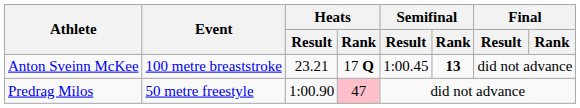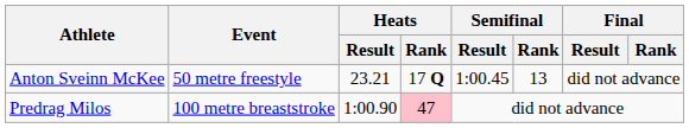 <table class="wikitable" border="1" style="font-size:90%; text-align:center">
 <tr>
 <th rowspan="2">Athlete</th>
 <th rowspan="2">Event</th>
 <th colspan="2">Heats</th>
 <th colspan="2">Semifinal</th>
 <th colspan="2">Final</th>
 </tr>
 <tr>
 <th>Result</th>
 <th>Rank</th>
 <th>Result</th>
 <th>Rank</th>
 <th>Result</th>
 <th>Rank</th>
 </tr>
 <tr>
 <td align="left"><a href='#'>Anton Sveinn McKee</a></td>
-<td align="left"><a href='#'>100 metre breaststroke</a></td>
+<td align="left"><a href='#'>50 metre freestyle</a></td>
 <td>23.21</td>
 <td>17 <strong>Q</strong></td>
 <td>1:00.45</td>
-<td><strong>13</strong></td>
+<td>13</td>
 <td colspan=2>did not advance</td>
 </tr>
 <tr>
 <td align="left"><a href='#'>Predrag Milos</a></td>
-<td align="left"><a href='#'>50 metre freestyle</a></td>
+<td align="left"><a href='#'>100 metre breaststroke</a></td>
 <td>1:00.90</td>
 <td style="background: pink;">47</td>
 <td colspan=4>did not advance</td>
 </tr>
 </table>
